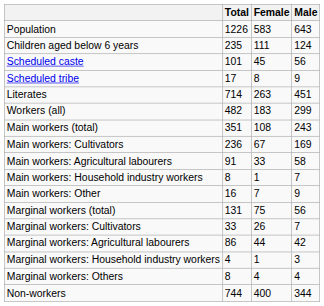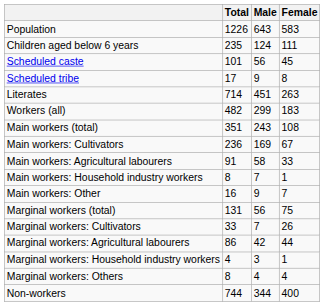 <table class="wikitable sortable">
 <tr>
 <th></th>
 <th>Total</th>
+<th>Male</th>
 <th>Female</th>
-<th>Male</th>
 </tr>
 <tr>
 <td>Population</td>
 <td>1226</td>
+<td>643</td>
 <td>583</td>
-<td>643</td>
 </tr>
 <tr>
 <td>Children aged below 6 years</td>
 <td>235</td>
+<td>124</td>
 <td>111</td>
-<td>124</td>
 </tr>
 <tr>
 <td><a href='#'>Scheduled caste</a></td>
 <td>101</td>
+<td>56</td>
 <td>45</td>
-<td>56</td>
 </tr>
 <tr>
 <td><a href='#'>Scheduled tribe</a></td>
 <td>17</td>
+<td>9</td>
 <td>8</td>
-<td>9</td>
 </tr>
 <tr>
 <td>Literates</td>
 <td>714</td>
+<td>451</td>
 <td>263</td>
-<td>451</td>
 </tr>
 <tr>
 <td>Workers (all)</td>
 <td>482</td>
+<td>299</td>
 <td>183</td>
-<td>299</td>
 </tr>
 <tr>
 <td>Main workers (total)</td>
 <td>351</td>
+<td>243</td>
 <td>108</td>
-<td>243</td>
 </tr>
 <tr>
 <td>Main workers: Cultivators</td>
 <td>236</td>
+<td>169</td>
 <td>67</td>
-<td>169</td>
 </tr>
 <tr>
 <td>Main workers: Agricultural labourers</td>
 <td>91</td>
+<td>58</td>
 <td>33</td>
-<td>58</td>
 </tr>
 <tr>
 <td>Main workers: Household industry workers</td>
 <td>8</td>
+<td>7</td>
 <td>1</td>
-<td>7</td>
 </tr>
 <tr>
 <td>Main workers: Other</td>
 <td>16</td>
+<td>9</td>
 <td>7</td>
-<td>9</td>
 </tr>
 <tr>
 <td>Marginal workers (total)</td>
 <td>131</td>
+<td>56</td>
 <td>75</td>
-<td>56</td>
 </tr>
 <tr>
 <td>Marginal workers: Cultivators</td>
 <td>33</td>
+<td>7</td>
 <td>26</td>
-<td>7</td>
 </tr>
 <tr>
 <td>Marginal workers: Agricultural labourers</td>
 <td>86</td>
+<td>42</td>
 <td>44</td>
-<td>42</td>
 </tr>
 <tr>
 <td>Marginal workers: Household industry workers</td>
 <td>4</td>
+<td>3</td>
 <td>1</td>
-<td>3</td>
 </tr>
 <tr>
 <td>Marginal workers: Others</td>
 <td>8</td>
 <td>4</td>
 <td>4</td>
 </tr>
 <tr>
 <td>Non-workers</td>
 <td>744</td>
+<td>344</td>
 <td>400</td>
-<td>344</td>
 </tr>
 </table>
